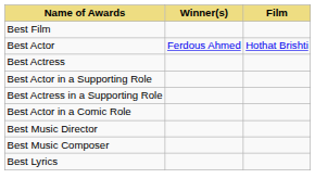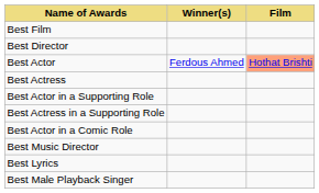 <table class="wikitable">
 <tr>
 <th style="background:#EEDD82;">Name of Awards</th>
 <th style="background:#EEDD82;">Winner(s)</th>
 <th style="background:#EEDD82;">Film</th>
 </tr>
 <tr>
 <td>Best Film</td>
 <td></td>
 <td></td>
 </tr>
 <tr>
+<td>Best Director</td>
+<td></td>
+<td></td>
+</tr>
+<tr>
 <td>Best Actor</td>
 <td><a href='#'>Ferdous Ahmed</a></td>
-<td><a href='#'>Hothat Brishti</a></td>
+<td style="background: lightsalmon;"><a href='#'>Hothat Brishti</a></td>
 </tr>
 <tr>
 <td>Best Actress</td>
 <td></td>
 <td></td>
 </tr>
 <tr>
 <td>Best Actor in a Supporting Role</td>
 <td></td>
 <td></td>
 </tr>
 <tr>
 <td>Best Actress in a Supporting Role</td>
 <td></td>
 <td></td>
 </tr>
 <tr>
 <td>Best Actor in a Comic Role</td>
 <td></td>
 <td></td>
 </tr>
 <tr>
 <td>Best Music Director</td>
 <td></td>
 <td></td>
 </tr>
 <tr>
-<td>Best Music Composer</td>
+<td>Best Lyrics</td>
 <td></td>
 <td></td>
 </tr>
 <tr>
-<td>Best Lyrics</td>
+<td>Best Male Playback Singer</td>
 <td></td>
 <td></td>
 </tr>
 </table>
